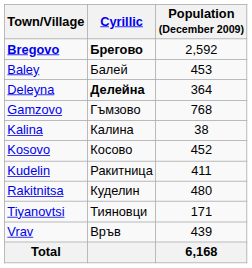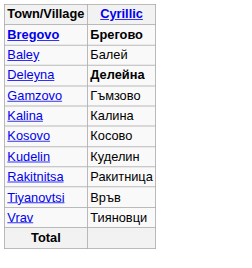 <table class="wikitable sortable">
 <tr>
 <th>Town/Village</th>
 <th><a href='#'>Cyrillic</a></th>
-<th>Population<br><small>(December 2009)</small></th>
 </tr>
 <tr>
 <td><strong><a href='#'>Bregovo</a></strong></td>
 <td><strong>Брегово</strong></td>
-<td align="center">2,592</td>
 </tr>
 <tr>
 <td><a href='#'>Baley</a></td>
 <td>Балей</td>
-<td align="center">453</td>
 </tr>
 <tr>
 <td><a href='#'>Deleyna</a></td>
 <td><strong>Делейна</strong></td>
-<td align="center">364</td>
 </tr>
 <tr>
 <td><a href='#'>Gamzovo</a></td>
 <td>Гъмзово</td>
-<td align="center">768</td>
 </tr>
 <tr>
 <td><a href='#'>Kalina</a></td>
 <td>Калина</td>
-<td align="center">38</td>
 </tr>
 <tr>
 <td><a href='#'>Kosovo</a></td>
 <td>Косово</td>
-<td align="center">452</td>
 </tr>
 <tr>
 <td><a href='#'>Kudelin</a></td>
-<td>Ракитница</td>
-<td align="center">411</td>
+<td>Куделин</td>
 </tr>
 <tr>
 <td><a href='#'>Rakitnitsa</a></td>
-<td>Куделин</td>
-<td align="center">480</td>
+<td>Ракитница</td>
 </tr>
 <tr>
 <td><a href='#'>Tiyanovtsi</a></td>
-<td>Тияновци</td>
-<td align="center">171</td>
+<td>Връв</td>
 </tr>
 <tr>
 <td><a href='#'>Vrav</a></td>
-<td>Връв</td>
-<td align="center">439</td>
+<td>Тияновци</td>
 </tr>
 <tr>
 <th>Total</th>
 <th></th>
-<th align="center">6,168</th>
 </tr>
 </table>
